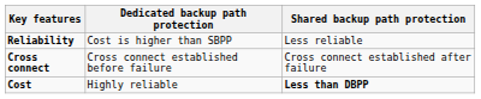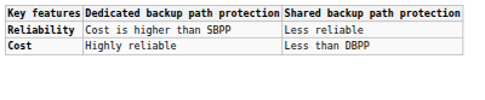 <table class="wikitable sortable">
 <tr>
 <th>Key features</th>
 <th>Dedicated backup path protection</th>
 <th>Shared backup path protection</th>
 </tr>
 <tr>
 <td><strong>Reliability</strong></td>
 <td>Cost is higher than SBPP</td>
 <td>Less reliable</td>
 </tr>
 <tr>
-<td><strong>Cross connect</strong></td>
-<td>Cross connect established before failure</td>
-<td>Cross connect established after failure</td>
-</tr>
-<tr>
 <td><strong>Cost</strong></td>
 <td>Highly reliable</td>
-<td><strong>Less than DBPP</strong></td>
+<td>Less than DBPP</td>
 </tr>
 </table>
